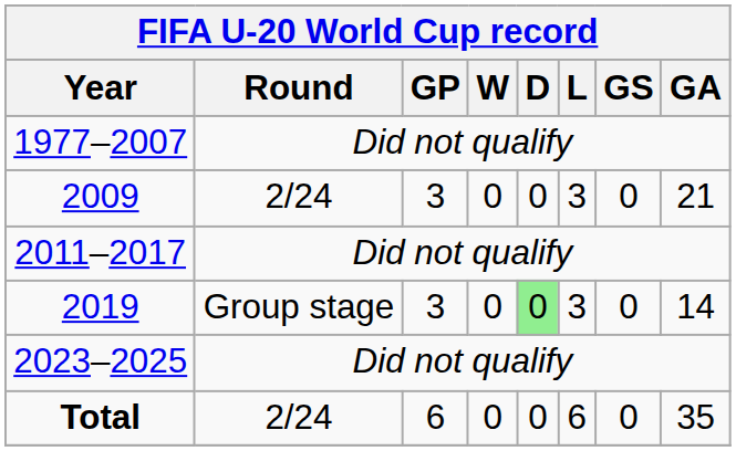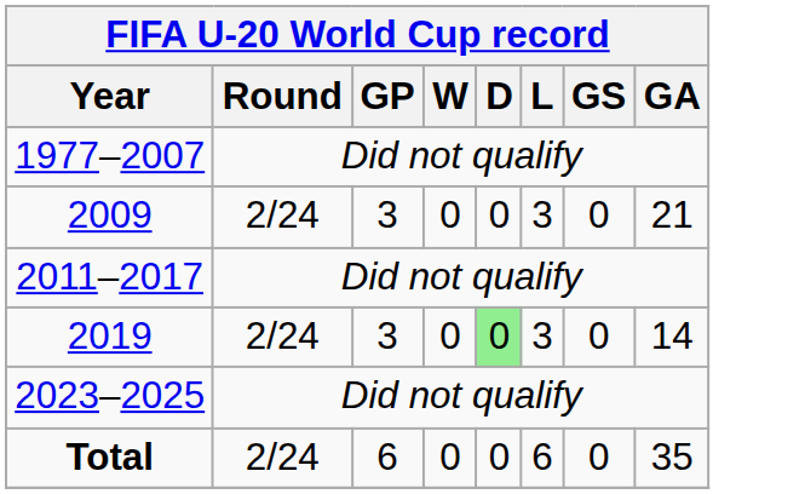 <table class="wikitable" style="text-align: center;">
 <tr>
 <th colspan=9><a href='#'>FIFA U-20 World Cup record</a></th>
 </tr>
 <tr>
 <th>Year</th>
 <th>Round</th>
 <th>GP</th>
 <th>W</th>
 <th>D</th>
 <th>L</th>
 <th>GS</th>
 <th>GA</th>
 </tr>
 <tr>
 <td><a href='#'>1977</a>–<a href='#'>2007</a></td>
 <td colspan=7><em>Did not qualify</em></td>
 </tr>
 <tr>
 <td> <a href='#'>2009</a></td>
 <td>2/24</td>
 <td>3</td>
 <td>0</td>
 <td>0</td>
 <td>3</td>
 <td>0</td>
 <td>21</td>
 </tr>
 <tr>
 <td><a href='#'>2011</a>–<a href='#'>2017</a></td>
 <td colspan=7><em>Did not qualify</em></td>
 </tr>
 <tr>
 <td> <a href='#'>2019</a></td>
-<td>Group stage</td>
+<td>2/24</td>
 <td>3</td>
 <td>0</td>
 <td style="background: lightgreen;">0</td>
 <td>3</td>
 <td>0</td>
 <td>14</td>
 </tr>
 <tr>
 <td><a href='#'>2023</a>–<a href='#'>2025</a></td>
 <td colspan=7><em>Did not qualify</em></td>
 </tr>
 <tr>
 <td><strong>Total</strong></td>
 <td>2/24</td>
 <td>6</td>
 <td>0</td>
 <td>0</td>
 <td>6</td>
 <td>0</td>
 <td>35</td>
 </tr>
 <tr>
 </tr>
 </table>
